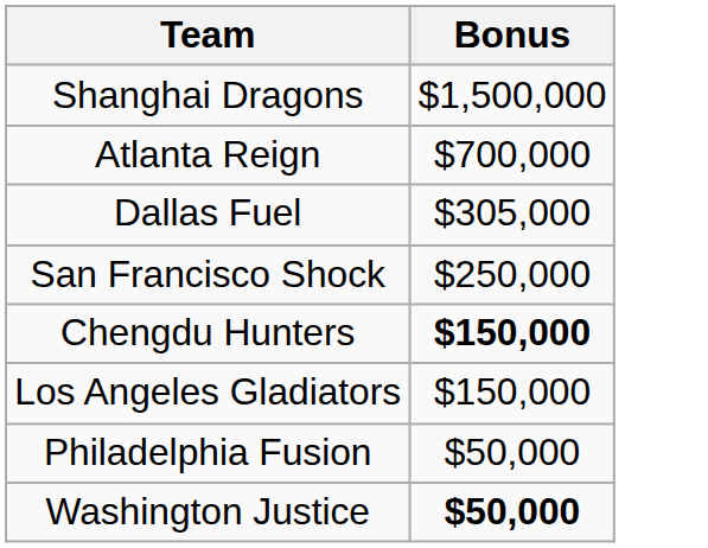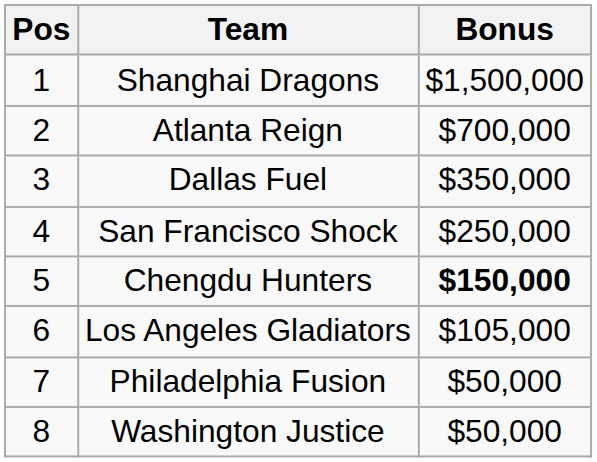 <table class="wikitable" style="text-align: center;">
 <tr>
+<th>Pos</th>
 <th>Team</th>
 <th>Bonus</th>
 </tr>
 <tr>
+<td>1</td>
 <td>Shanghai Dragons</td>
 <td>$1,500,000</td>
 </tr>
 <tr>
+<td>2</td>
 <td>Atlanta Reign</td>
 <td>$700,000</td>
 </tr>
 <tr>
+<td>3</td>
 <td>Dallas Fuel</td>
-<td>$305,000</td>
+<td>$350,000</td>
 </tr>
 <tr>
+<td>4</td>
 <td>San Francisco Shock</td>
 <td>$250,000</td>
 </tr>
 <tr>
+<td>5</td>
 <td>Chengdu Hunters</td>
 <td><strong>$150,000</strong></td>
 </tr>
 <tr>
+<td>6</td>
 <td>Los Angeles Gladiators</td>
-<td>$150,000</td>
+<td>$105,000</td>
 </tr>
 <tr>
+<td>7</td>
 <td>Philadelphia Fusion</td>
 <td>$50,000</td>
 </tr>
 <tr>
+<td>8</td>
 <td>Washington Justice</td>
-<td><strong>$50,000</strong></td>
+<td>$50,000</td>
 </tr>
 </table>
